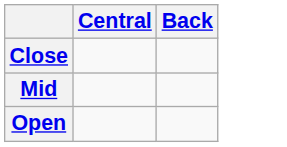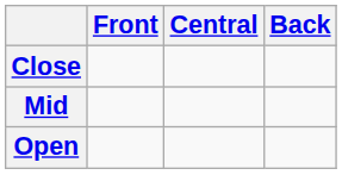 <table class="wikitable" style="text-align:center">
 <tr>
 <th></th>
+<th><a href='#'>Front</a></th>
 <th><a href='#'>Central</a></th>
 <th><a href='#'>Back</a></th>
 </tr>
 <tr align="center">
 <th><a href='#'>Close</a></th>
 <td></td>
 <td></td>
+<td></td>
 </tr>
 <tr align="center">
 <th><a href='#'>Mid</a></th>
+<td></td>
 <td></td>
 <td></td>
 </tr>
 <tr align="center">
 <th><a href='#'>Open</a></th>
 <td></td>
 <td></td>
+<td></td>
 </tr>
 </table>
